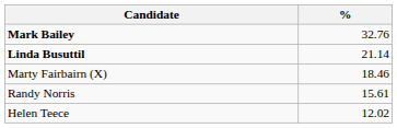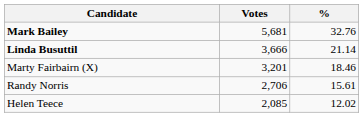 <table style="width:500px;" class="wikitable">
 <tr>
 <th align="center">Candidate</th>
+<th align="center">Votes</th>
 <th align="center">%</th>
 </tr>
 <tr>
 <td align="left"><strong>Mark Bailey</strong></td>
+<td align="right">5,681</td>
 <td align="right">32.76</td>
 </tr>
 <tr>
 <td align="left"><strong>Linda Busuttil</strong></td>
+<td align="right">3,666</td>
 <td align="right">21.14</td>
 </tr>
 <tr>
 <td align="left">Marty Fairbairn (X)</td>
+<td align="right">3,201</td>
 <td align="right">18.46</td>
 </tr>
 <tr>
 <td align="left">Randy Norris</td>
+<td align="right">2,706</td>
 <td align="right">15.61</td>
 </tr>
 <tr>
 <td align="left">Helen Teece</td>
+<td align="right">2,085</td>
 <td align="right">12.02</td>
 </tr>
 </table>
